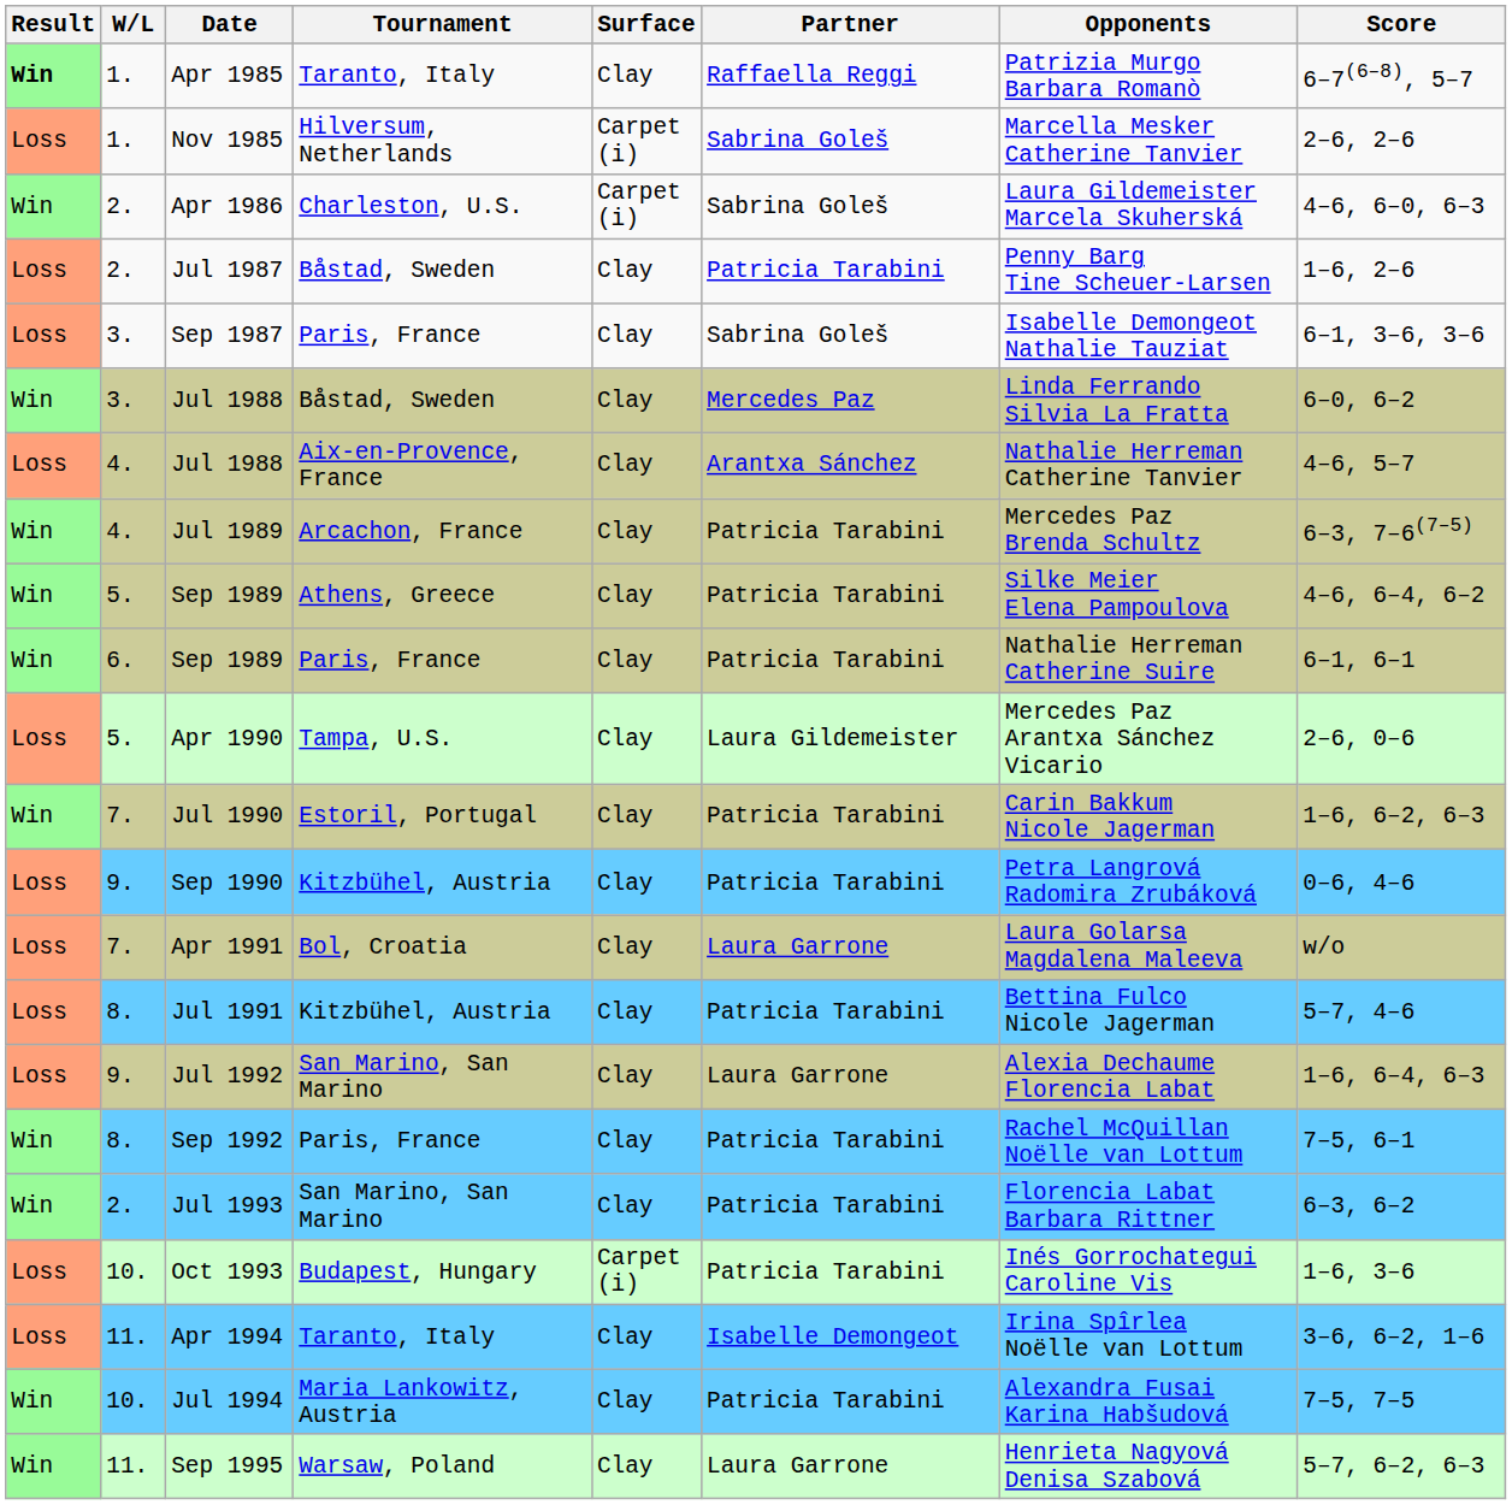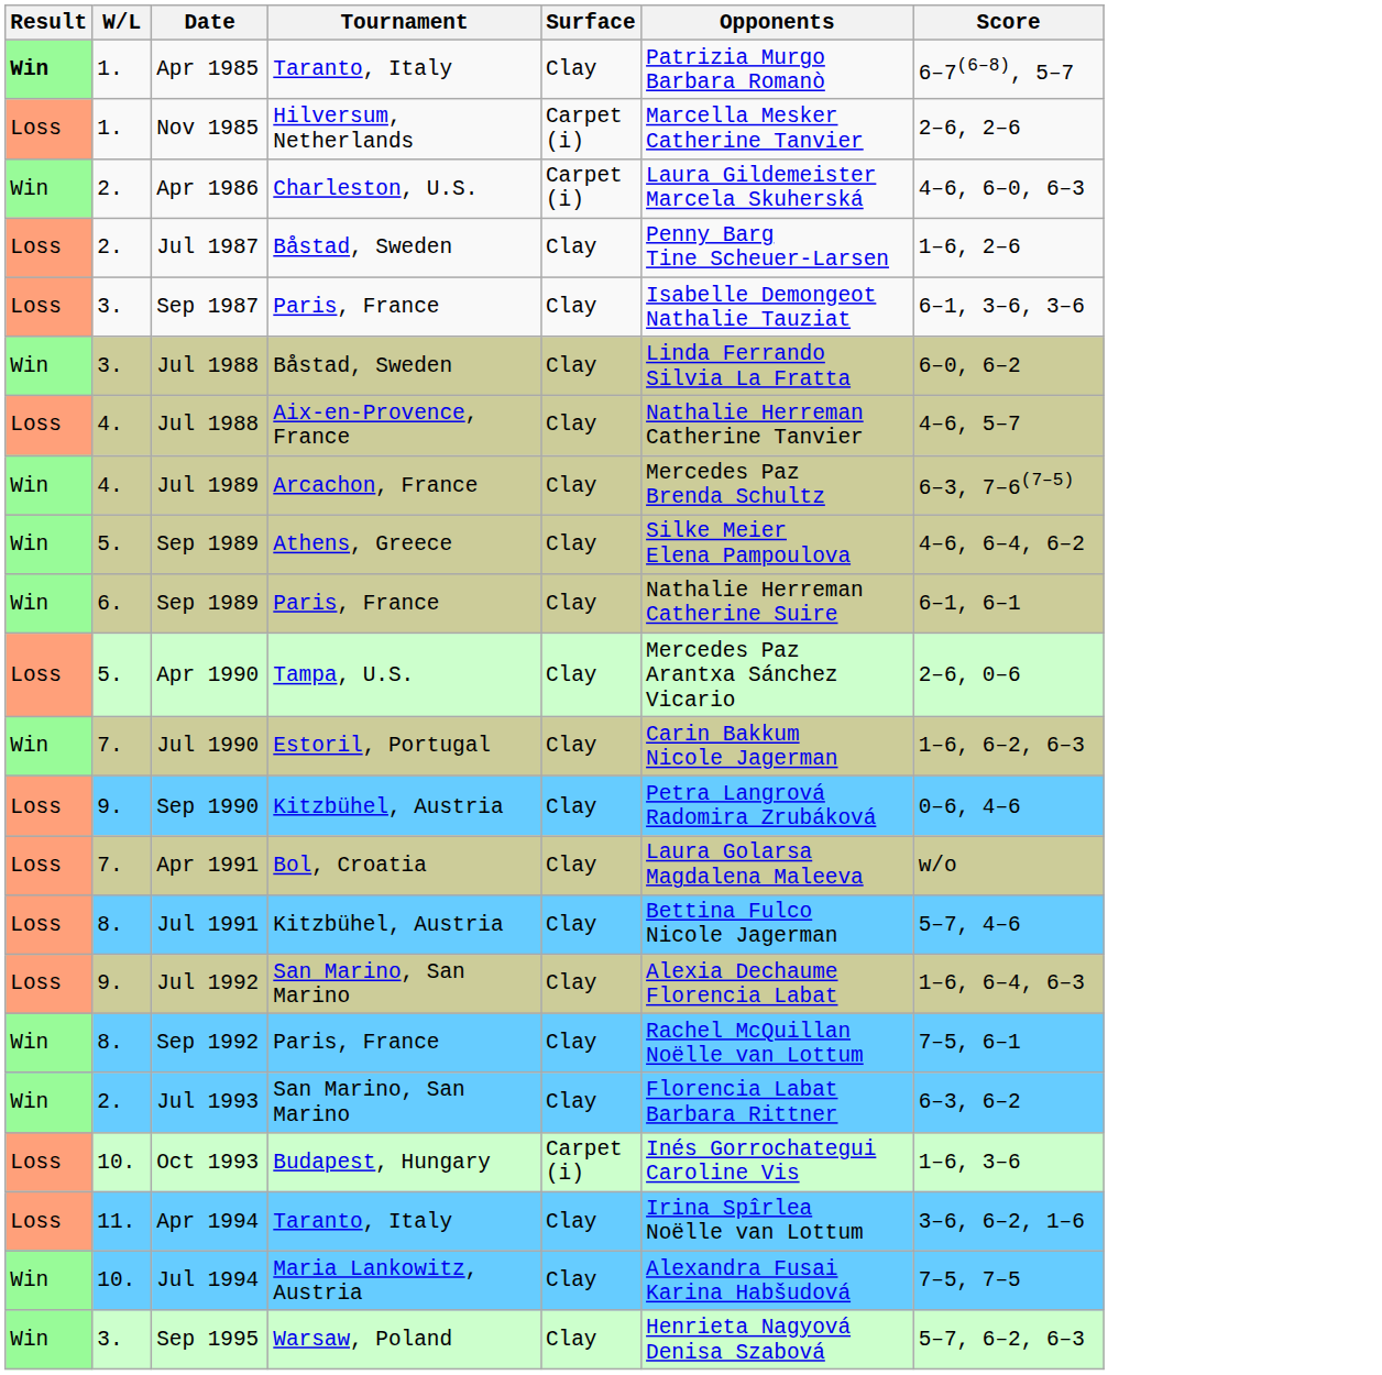 <table class="sortable wikitable">
 <tr>
 <th style="width:40px">Result</th>
 <th style="width:30px" class="unsortable">W/L</th>
 <th style="width:65px">Date</th>
 <th style="width:160px">Tournament</th>
 <th style="width:55px">Surface</th>
-<th style="width:160px">Partner</th>
 <th style="width:160px">Opponents</th>
 <th style="width:110px" class="unsortable">Score</th>
 </tr>
 <tr>
 <td style="background:#98fb98;"><strong>Win</strong></td>
 <td>1.</td>
 <td>Apr 1985</td>
 <td><a href='#'>Taranto</a>, Italy</td>
 <td>Clay</td>
-<td> <a href='#'>Raffaella Reggi</a></td>
 <td> <a href='#'>Patrizia Murgo</a> <br>  <a href='#'>Barbara Romanò</a></td>
 <td>6–7<sup>(6–8)</sup>, 5–7</td>
 </tr>
 <tr>
 <td style="background:#ffa07a;">Loss</td>
 <td>1.</td>
 <td>Nov 1985</td>
 <td><a href='#'>Hilversum</a>, Netherlands</td>
 <td>Carpet (i)</td>
-<td> <a href='#'>Sabrina Goleš</a></td>
 <td> <a href='#'>Marcella Mesker</a> <br>  <a href='#'>Catherine Tanvier</a></td>
 <td>2–6, 2–6</td>
 </tr>
 <tr>
 <td style="background:#98fb98;">Win</td>
 <td>2.</td>
 <td>Apr 1986</td>
 <td><a href='#'>Charleston</a>, U.S.</td>
 <td>Carpet (i)</td>
-<td> Sabrina Goleš</td>
 <td> <a href='#'>Laura Gildemeister</a> <br>  <a href='#'>Marcela Skuherská</a></td>
 <td>4–6, 6–0, 6–3</td>
 </tr>
 <tr>
 <td style="background:#ffa07a;">Loss</td>
 <td>2.</td>
 <td>Jul 1987</td>
 <td><a href='#'>Båstad</a>, Sweden</td>
 <td>Clay</td>
-<td> <a href='#'>Patricia Tarabini</a></td>
 <td> <a href='#'>Penny Barg</a> <br>  <a href='#'>Tine Scheuer-Larsen</a></td>
 <td>1–6, 2–6</td>
 </tr>
 <tr bgcolor=>
 <td style="background:#ffa07a;">Loss</td>
 <td>3.</td>
 <td>Sep 1987</td>
 <td><a href='#'>Paris</a>, France</td>
 <td>Clay</td>
-<td> Sabrina Goleš</td>
 <td> <a href='#'>Isabelle Demongeot</a> <br>  <a href='#'>Nathalie Tauziat</a></td>
 <td>6–1, 3–6, 3–6</td>
 </tr>
 <tr bgcolor="#CCCC99">
 <td style="background:#98fb98;">Win</td>
 <td>3.</td>
 <td>Jul 1988</td>
 <td>Båstad, Sweden</td>
 <td>Clay</td>
-<td> <a href='#'>Mercedes Paz</a></td>
 <td> <a href='#'>Linda Ferrando</a> <br>  <a href='#'>Silvia La Fratta</a></td>
 <td>6–0, 6–2</td>
 </tr>
 <tr bgcolor="#CCCC99">
 <td style="background:#ffa07a;">Loss</td>
 <td>4.</td>
 <td>Jul 1988</td>
 <td><a href='#'>Aix-en-Provence</a>, France</td>
 <td>Clay</td>
-<td> <a href='#'>Arantxa Sánchez</a></td>
 <td> <a href='#'>Nathalie Herreman</a> <br>  Catherine Tanvier</td>
 <td>4–6, 5–7</td>
 </tr>
 <tr bgcolor="#CCCC99">
 <td style="background:#98fb98;">Win</td>
 <td>4.</td>
 <td>Jul 1989</td>
 <td><a href='#'>Arcachon</a>, France</td>
 <td>Clay</td>
-<td> Patricia Tarabini</td>
 <td> Mercedes Paz <br>  <a href='#'>Brenda Schultz</a></td>
 <td>6–3, 7–6<sup>(7–5)</sup></td>
 </tr>
 <tr bgcolor="#CCCC99">
 <td style="background:#98fb98;">Win</td>
 <td>5.</td>
 <td>Sep 1989</td>
 <td><a href='#'>Athens</a>, Greece</td>
 <td>Clay</td>
-<td> Patricia Tarabini</td>
 <td> <a href='#'>Silke Meier</a> <br>  <a href='#'>Elena Pampoulova</a></td>
 <td>4–6, 6–4, 6–2</td>
 </tr>
 <tr bgcolor="#CCCC99">
 <td style="background:#98fb98;">Win</td>
 <td>6.</td>
 <td>Sep 1989</td>
 <td><a href='#'>Paris</a>, France</td>
 <td>Clay</td>
-<td> Patricia Tarabini</td>
 <td> Nathalie Herreman <br>  <a href='#'>Catherine Suire</a></td>
 <td>6–1, 6–1</td>
 </tr>
 <tr bgcolor="#CCFFCC">
 <td style="background:#ffa07a;">Loss</td>
 <td>5.</td>
 <td>Apr 1990</td>
 <td><a href='#'>Tampa</a>, U.S.</td>
 <td>Clay</td>
-<td> Laura Gildemeister</td>
 <td> Mercedes Paz <br>  Arantxa Sánchez Vicario</td>
 <td>2–6, 0–6</td>
 </tr>
 <tr bgcolor="#CCCC99">
 <td style="background:#98fb98;">Win</td>
 <td>7.</td>
 <td>Jul 1990</td>
 <td><a href='#'>Estoril</a>, Portugal</td>
 <td>Clay</td>
-<td> Patricia Tarabini</td>
 <td> <a href='#'>Carin Bakkum</a> <br>  <a href='#'>Nicole Jagerman</a></td>
 <td>1–6, 6–2, 6–3</td>
 </tr>
 <tr bgcolor="#66CCFF">
 <td style="background:#ffa07a;">Loss</td>
 <td>9.</td>
 <td>Sep 1990</td>
 <td><a href='#'>Kitzbühel</a>, Austria</td>
 <td>Clay</td>
-<td> Patricia Tarabini</td>
 <td> <a href='#'>Petra Langrová</a> <br>  <a href='#'>Radomira Zrubáková</a></td>
 <td>0–6, 4–6</td>
 </tr>
 <tr bgcolor="#CCCC99">
 <td style="background:#ffa07a;">Loss</td>
 <td>7.</td>
 <td>Apr 1991</td>
 <td><a href='#'>Bol</a>, Croatia</td>
 <td>Clay</td>
-<td> <a href='#'>Laura Garrone</a></td>
 <td> <a href='#'>Laura Golarsa</a> <br>  <a href='#'>Magdalena Maleeva</a></td>
 <td>w/o</td>
 </tr>
 <tr bgcolor="#66CCFF">
 <td style="background:#ffa07a;">Loss</td>
 <td>8.</td>
 <td>Jul 1991</td>
 <td>Kitzbühel, Austria</td>
 <td>Clay</td>
-<td> Patricia Tarabini</td>
 <td> <a href='#'>Bettina Fulco</a> <br>  Nicole Jagerman</td>
 <td>5–7, 4–6</td>
 </tr>
 <tr bgcolor="#CCCC99">
 <td style="background:#ffa07a;">Loss</td>
 <td>9.</td>
 <td>Jul 1992</td>
 <td><a href='#'>San Marino</a>, San Marino</td>
 <td>Clay</td>
-<td> Laura Garrone</td>
 <td> <a href='#'>Alexia Dechaume</a> <br>  <a href='#'>Florencia Labat</a></td>
 <td>1–6, 6–4, 6–3</td>
 </tr>
 <tr bgcolor="#66CCFF">
 <td style="background:#98fb98;">Win</td>
 <td>8.</td>
 <td>Sep 1992</td>
 <td>Paris, France</td>
 <td>Clay</td>
-<td> Patricia Tarabini</td>
 <td> <a href='#'>Rachel McQuillan</a> <br>  <a href='#'>Noëlle van Lottum</a></td>
 <td>7–5, 6–1</td>
 </tr>
 <tr bgcolor="#66CCFF">
 <td style="background:#98fb98;">Win</td>
 <td>2.</td>
 <td>Jul 1993</td>
 <td>San Marino, San Marino</td>
 <td>Clay</td>
-<td> Patricia Tarabini</td>
 <td> <a href='#'>Florencia Labat</a> <br>  <a href='#'>Barbara Rittner</a></td>
 <td>6–3, 6–2</td>
 </tr>
 <tr bgcolor="#CCFFCC">
 <td style="background:#ffa07a;">Loss</td>
 <td>10.</td>
 <td>Oct 1993</td>
 <td><a href='#'>Budapest</a>, Hungary</td>
 <td>Carpet (i)</td>
-<td> Patricia Tarabini</td>
 <td> <a href='#'>Inés Gorrochategui</a> <br>  <a href='#'>Caroline Vis</a></td>
 <td>1–6, 3–6</td>
 </tr>
 <tr bgcolor="#66CCFF">
 <td style="background:#ffa07a;">Loss</td>
 <td>11.</td>
 <td>Apr 1994</td>
 <td><a href='#'>Taranto</a>, Italy</td>
 <td>Clay</td>
-<td> <a href='#'>Isabelle Demongeot</a></td>
 <td> <a href='#'>Irina Spîrlea</a> <br>  Noëlle van Lottum</td>
 <td>3–6, 6–2, 1–6</td>
 </tr>
 <tr bgcolor="#66CCFF">
 <td style="background:#98fb98;">Win</td>
 <td>10.</td>
 <td>Jul 1994</td>
 <td><a href='#'>Maria Lankowitz</a>, Austria</td>
 <td>Clay</td>
-<td> Patricia Tarabini</td>
 <td> <a href='#'>Alexandra Fusai</a> <br>  <a href='#'>Karina Habšudová</a></td>
 <td>7–5, 7–5</td>
 </tr>
 <tr bgcolor="CCFFCC">
 <td style="background:#98fb98;">Win</td>
-<td>11.</td>
+<td>3.</td>
 <td>Sep 1995</td>
 <td><a href='#'>Warsaw</a>, Poland</td>
 <td>Clay</td>
-<td> Laura Garrone</td>
 <td> <a href='#'>Henrieta Nagyová</a> <br>  <a href='#'>Denisa Szabová</a></td>
 <td>5–7, 6–2, 6–3</td>
 </tr>
 </table>
